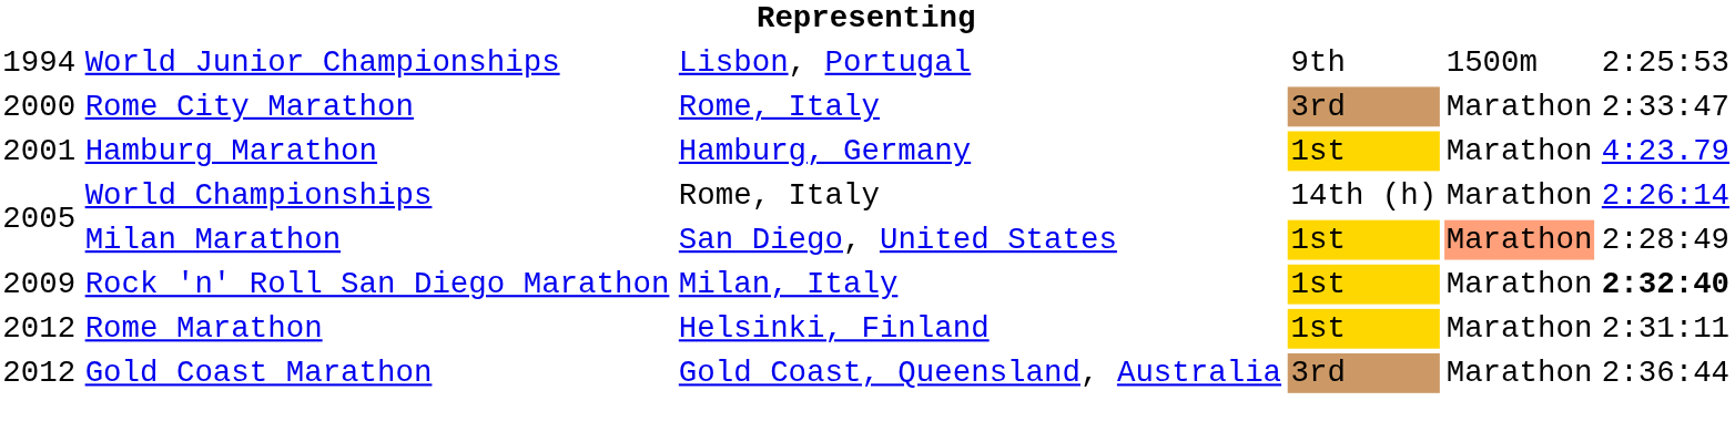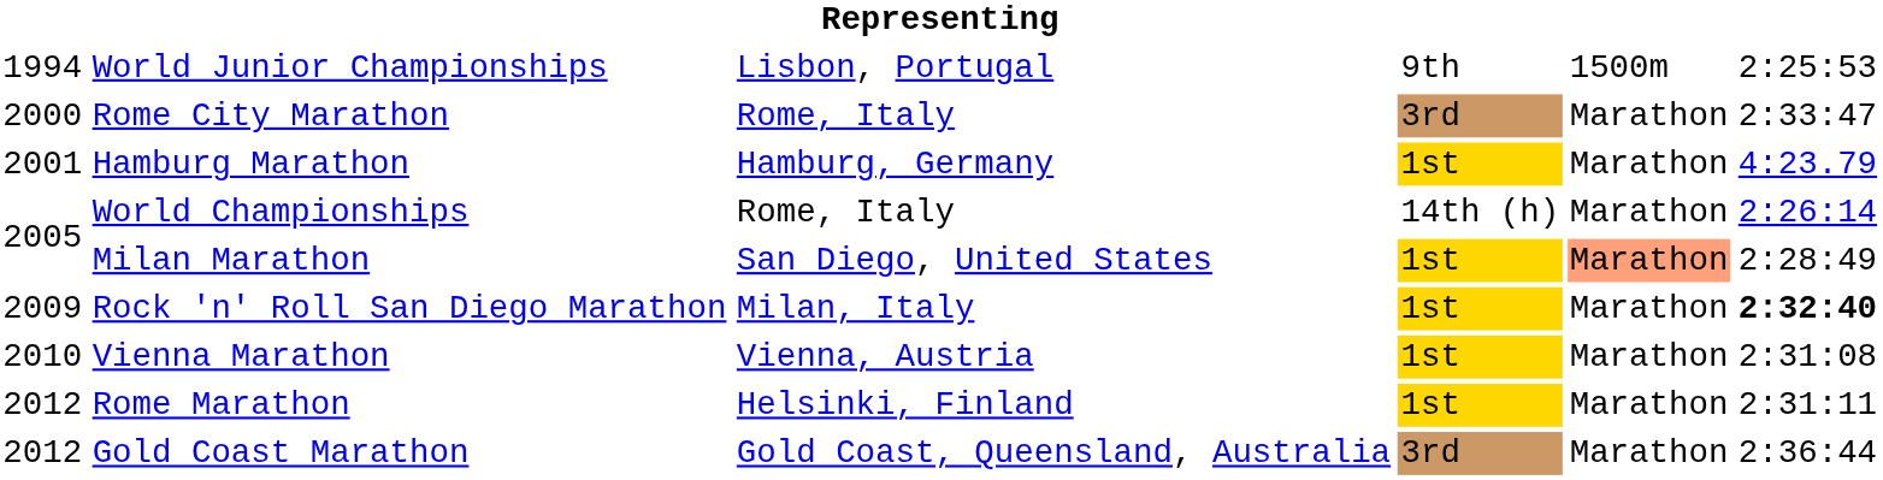 <table>
 <tr>
 <th colspan="6">Representing </th>
 </tr>
 <tr>
 <td>1994</td>
 <td><a href='#'>World Junior Championships</a></td>
 <td><a href='#'>Lisbon</a>, <a href='#'>Portugal</a></td>
 <td>9th</td>
 <td>1500m</td>
 <td>2:25:53</td>
 </tr>
 <tr>
 <td>2000</td>
 <td><a href='#'>Rome City Marathon</a></td>
 <td><a href='#'>Rome, Italy</a></td>
 <td bgcolor=cc9966>3rd</td>
 <td>Marathon</td>
 <td>2:33:47</td>
 </tr>
 <tr>
 <td>2001</td>
 <td><a href='#'>Hamburg Marathon</a></td>
 <td><a href='#'>Hamburg, Germany</a></td>
 <td bgcolor=gold>1st</td>
 <td>Marathon</td>
 <td><a href='#'>4:23.79</a></td>
 </tr>
 <tr>
 <td rowspan=2>2005</td>
 <td><a href='#'>World Championships</a></td>
 <td>Rome, Italy</td>
 <td>14th (h)</td>
 <td>Marathon</td>
 <td><a href='#'>2:26:14</a></td>
 </tr>
 <tr>
 <td><a href='#'>Milan Marathon</a></td>
 <td><a href='#'>San Diego</a>, <a href='#'>United States</a></td>
 <td bgcolor=gold>1st</td>
 <td style="background: lightsalmon;">Marathon</td>
 <td>2:28:49</td>
 </tr>
 <tr>
 <td>2009</td>
 <td><a href='#'>Rock 'n' Roll San Diego Marathon</a></td>
 <td><a href='#'>Milan, Italy</a></td>
 <td bgcolor=gold>1st</td>
 <td>Marathon</td>
 <td><strong>2:32:40</strong></td>
 </tr>
 <tr>
+<td>2010</td>
+<td><a href='#'>Vienna Marathon</a></td>
+<td><a href='#'>Vienna, Austria</a></td>
+<td bgcolor=gold>1st</td>
+<td>Marathon</td>
+<td>2:31:08</td>
+</tr>
+<tr>
 <td>2012</td>
 <td><a href='#'>Rome Marathon</a></td>
 <td><a href='#'>Helsinki, Finland</a></td>
 <td bgcolor=gold>1st</td>
 <td>Marathon</td>
 <td>2:31:11</td>
 </tr>
 <tr>
 <td>2012</td>
 <td><a href='#'>Gold Coast Marathon</a></td>
 <td><a href='#'>Gold Coast, Queensland</a>, <a href='#'>Australia</a></td>
 <td bgcolor=cc9966>3rd</td>
 <td>Marathon</td>
 <td>2:36:44</td>
 </tr>
 </table>
